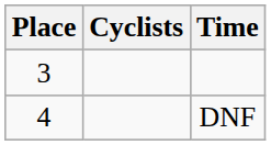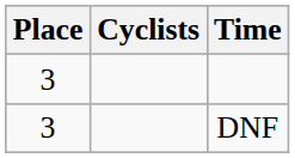 <table class=wikitable style="text-align:center">
 <tr>
 <th>Place</th>
 <th>Cyclists</th>
 <th>Time</th>
 </tr>
 <tr>
 <td>3</td>
 <td align=left></td>
 <td></td>
 </tr>
 <tr>
-<td>4</td>
+<td>3</td>
 <td align=left></td>
 <td>DNF</td>
 </tr>
 </table>
